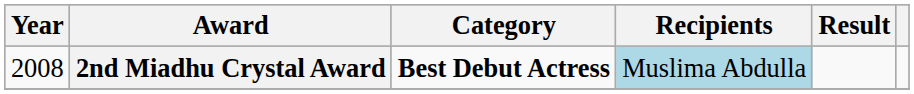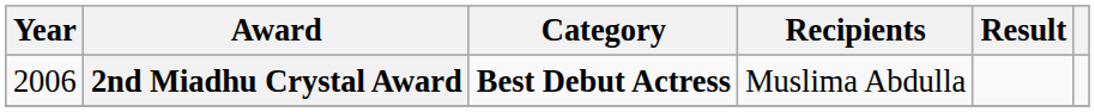 <table class="wikitable plainrowheaders sortable">
 <tr>
 <th scope="col">Year</th>
 <th scope="col">Award</th>
 <th scope="col">Category</th>
 <th scope="col">Recipients</th>
 <th scope="col">Result</th>
 <th scope="col" class="unsortable"></th>
 </tr>
 <tr>
-<td>2008</td>
+<td>2006</td>
 <th scope="row">2nd Miadhu Crystal Award</th>
 <td><strong>Best Debut Actress</strong></td>
-<td style="background: lightblue;">Muslima Abdulla</td>
+<td>Muslima Abdulla</td>
 <td></td>
 <td style="text-align:center;"></td>
 </tr>
 <tr>
 </tr>
 </table>
